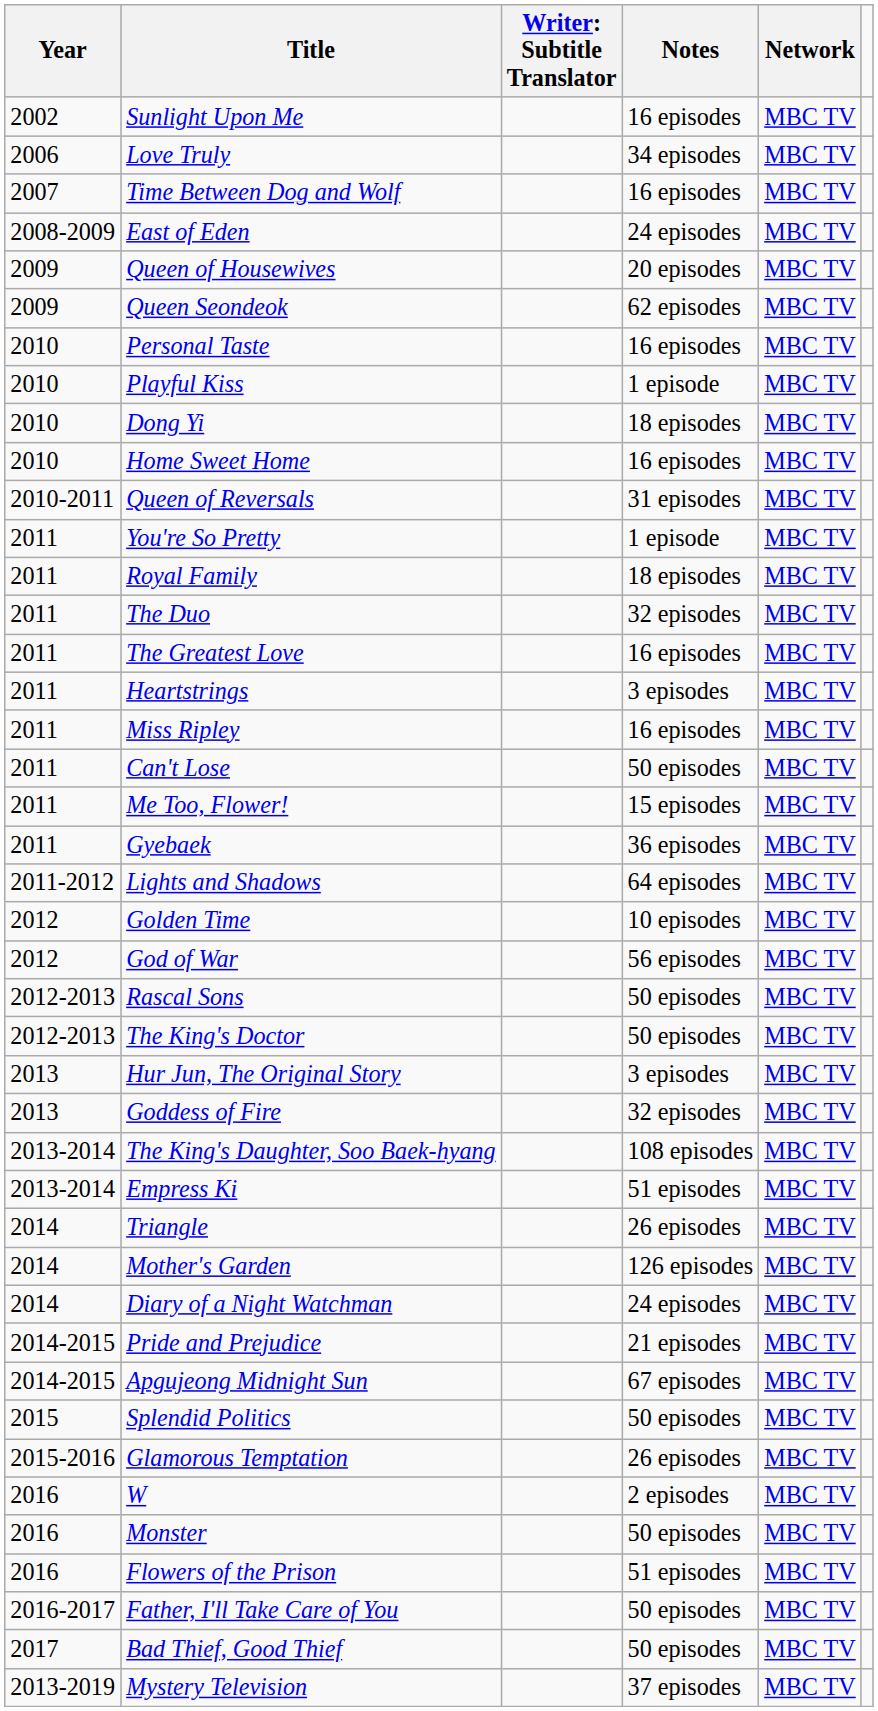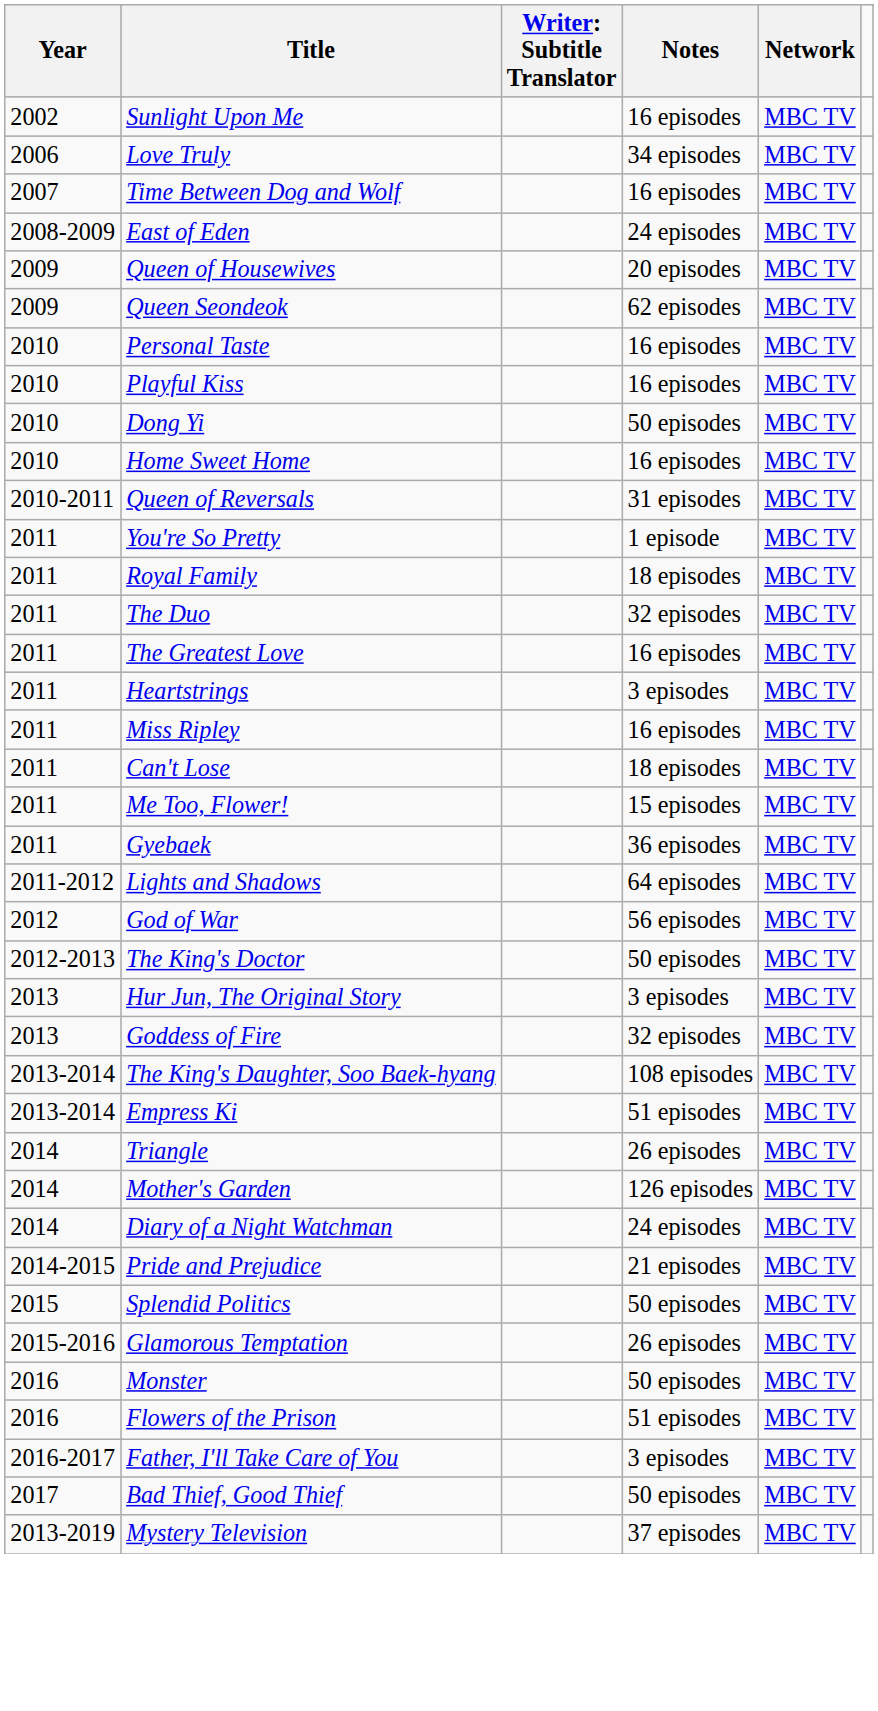 <table class="wikitable sortable">
 <tr>
 <th>Year</th>
 <th>Title</th>
 <th width="65"><a href='#'>Writer</a>: Subtitle Translator</th>
 <th>Notes</th>
 <th>Network</th>
 </tr>
 <tr>
 <td>2002</td>
 <td><em><a href='#'>Sunlight Upon Me</a></em></td>
 <td></td>
 <td>16 episodes</td>
 <td><a href='#'>MBC TV</a></td>
 <td></td>
 </tr>
 <tr>
 <td>2006</td>
 <td><em><a href='#'>Love Truly</a></em></td>
 <td></td>
 <td>34 episodes</td>
 <td><a href='#'>MBC TV</a></td>
 <td></td>
 </tr>
 <tr>
 <td>2007</td>
 <td><em><a href='#'>Time Between Dog and Wolf</a></em></td>
 <td></td>
 <td>16 episodes</td>
 <td><a href='#'>MBC TV</a></td>
 <td></td>
 </tr>
 <tr>
 <td>2008-2009</td>
 <td><em><a href='#'>East of Eden</a></em></td>
 <td></td>
 <td>24 episodes</td>
 <td><a href='#'>MBC TV</a></td>
 <td></td>
 </tr>
 <tr>
 <td>2009</td>
 <td><em><a href='#'>Queen of Housewives</a></em></td>
 <td></td>
 <td>20 episodes</td>
 <td><a href='#'>MBC TV</a></td>
 <td></td>
 </tr>
 <tr>
 <td>2009</td>
 <td><em><a href='#'>Queen Seondeok</a></em></td>
 <td></td>
 <td>62 episodes</td>
 <td><a href='#'>MBC TV</a></td>
 <td></td>
 </tr>
 <tr>
 <td>2010</td>
 <td><em><a href='#'>Personal Taste</a></em></td>
 <td></td>
 <td>16 episodes</td>
 <td><a href='#'>MBC TV</a></td>
 <td></td>
 </tr>
 <tr>
 <td>2010</td>
 <td><em><a href='#'>Playful Kiss</a></em></td>
 <td></td>
-<td>1 episode</td>
+<td>16 episodes</td>
 <td><a href='#'>MBC TV</a></td>
 <td></td>
 </tr>
 <tr>
 <td>2010</td>
 <td><em><a href='#'>Dong Yi</a></em></td>
 <td></td>
-<td>18 episodes</td>
+<td>50 episodes</td>
 <td><a href='#'>MBC TV</a></td>
 <td></td>
 </tr>
 <tr>
 <td>2010</td>
 <td><em><a href='#'>Home Sweet Home</a></em></td>
 <td></td>
 <td>16 episodes</td>
 <td><a href='#'>MBC TV</a></td>
 <td></td>
 </tr>
 <tr>
 <td>2010-2011</td>
 <td><em><a href='#'>Queen of Reversals</a></em></td>
 <td></td>
 <td>31 episodes</td>
 <td><a href='#'>MBC TV</a></td>
 <td></td>
 </tr>
 <tr>
 <td>2011</td>
 <td><em><a href='#'>You're So Pretty</a></em></td>
 <td></td>
 <td>1 episode</td>
 <td><a href='#'>MBC TV</a></td>
 <td></td>
 </tr>
 <tr>
 <td>2011</td>
 <td><em><a href='#'>Royal Family</a></em></td>
 <td></td>
 <td>18 episodes</td>
 <td><a href='#'>MBC TV</a></td>
 <td></td>
 </tr>
 <tr>
 <td>2011</td>
 <td><em><a href='#'>The Duo</a></em></td>
 <td></td>
 <td>32 episodes</td>
 <td><a href='#'>MBC TV</a></td>
 <td></td>
 </tr>
 <tr>
 <td>2011</td>
 <td><em><a href='#'>The Greatest Love</a></em></td>
 <td></td>
 <td>16 episodes</td>
 <td><a href='#'>MBC TV</a></td>
 <td></td>
 </tr>
 <tr>
 <td>2011</td>
 <td><em><a href='#'>Heartstrings</a></em></td>
 <td></td>
 <td>3 episodes</td>
 <td><a href='#'>MBC TV</a></td>
 <td></td>
 </tr>
 <tr>
 <td>2011</td>
 <td><em><a href='#'>Miss Ripley</a></em></td>
 <td></td>
 <td>16 episodes</td>
 <td><a href='#'>MBC TV</a></td>
 <td></td>
 </tr>
 <tr>
 <td>2011</td>
 <td><em><a href='#'>Can't Lose</a></em></td>
 <td></td>
-<td>50 episodes</td>
+<td>18 episodes</td>
 <td><a href='#'>MBC TV</a></td>
 <td></td>
 </tr>
 <tr>
 <td>2011</td>
 <td><em><a href='#'>Me Too, Flower!</a></em></td>
 <td></td>
 <td>15 episodes</td>
 <td><a href='#'>MBC TV</a></td>
 <td></td>
 </tr>
 <tr>
 <td>2011</td>
 <td><em><a href='#'>Gyebaek</a></em></td>
 <td></td>
 <td>36 episodes</td>
 <td><a href='#'>MBC TV</a></td>
 <td></td>
 </tr>
 <tr>
 <td>2011-2012</td>
 <td><em><a href='#'>Lights and Shadows</a></em></td>
 <td></td>
 <td>64 episodes</td>
 <td><a href='#'>MBC TV</a></td>
 <td></td>
 </tr>
 <tr>
 <td>2012</td>
-<td><em><a href='#'>Golden Time</a></em></td>
-<td></td>
-<td>10 episodes</td>
-<td><a href='#'>MBC TV</a></td>
-<td></td>
-</tr>
-<tr>
-<td>2012</td>
 <td><em><a href='#'>God of War</a></em></td>
 <td></td>
 <td>56 episodes</td>
-<td><a href='#'>MBC TV</a></td>
-<td></td>
-</tr>
-<tr>
-<td>2012-2013</td>
-<td><em><a href='#'>Rascal Sons</a></em></td>
-<td></td>
-<td>50 episodes</td>
 <td><a href='#'>MBC TV</a></td>
 <td></td>
 </tr>
 <tr>
 <td>2012-2013</td>
 <td><em><a href='#'>The King's Doctor</a></em></td>
 <td></td>
 <td>50 episodes</td>
 <td><a href='#'>MBC TV</a></td>
 <td></td>
 </tr>
 <tr>
 <td>2013</td>
 <td><em><a href='#'>Hur Jun, The Original Story</a></em></td>
 <td></td>
 <td>3 episodes</td>
 <td><a href='#'>MBC TV</a></td>
 <td></td>
 </tr>
 <tr>
 <td>2013</td>
 <td><em><a href='#'>Goddess of Fire</a></em></td>
 <td></td>
 <td>32 episodes</td>
 <td><a href='#'>MBC TV</a></td>
 <td></td>
 </tr>
 <tr>
 <td>2013-2014</td>
 <td><em><a href='#'>The King's Daughter, Soo Baek-hyang</a></em></td>
 <td></td>
 <td>108 episodes</td>
 <td><a href='#'>MBC TV</a></td>
 <td></td>
 </tr>
 <tr>
 <td>2013-2014</td>
 <td><em><a href='#'>Empress Ki</a></em></td>
 <td></td>
 <td>51 episodes</td>
 <td><a href='#'>MBC TV</a></td>
 <td></td>
 </tr>
 <tr>
 <td>2014</td>
 <td><em><a href='#'>Triangle</a></em></td>
 <td></td>
 <td>26 episodes</td>
 <td><a href='#'>MBC TV</a></td>
 <td></td>
 </tr>
 <tr>
 <td>2014</td>
 <td><em><a href='#'>Mother's Garden</a></em></td>
 <td></td>
 <td>126 episodes</td>
 <td><a href='#'>MBC TV</a></td>
 <td></td>
 </tr>
 <tr>
 <td>2014</td>
 <td><em><a href='#'>Diary of a Night Watchman</a></em></td>
 <td></td>
 <td>24 episodes</td>
 <td><a href='#'>MBC TV</a></td>
 <td></td>
 </tr>
 <tr>
 <td>2014-2015</td>
 <td><em><a href='#'>Pride and Prejudice</a></em></td>
 <td></td>
 <td>21 episodes</td>
 <td><a href='#'>MBC TV</a></td>
 <td></td>
 </tr>
 <tr>
-<td>2014-2015</td>
-<td><em><a href='#'>Apgujeong Midnight Sun</a></em></td>
-<td></td>
-<td>67 episodes</td>
-<td><a href='#'>MBC TV</a></td>
-<td></td>
-</tr>
-<tr>
 <td>2015</td>
 <td><em><a href='#'>Splendid Politics</a></em></td>
 <td></td>
 <td>50 episodes</td>
 <td><a href='#'>MBC TV</a></td>
 <td></td>
 </tr>
 <tr>
 <td>2015-2016</td>
 <td><em><a href='#'>Glamorous Temptation</a></em></td>
 <td></td>
 <td>26 episodes</td>
-<td><a href='#'>MBC TV</a></td>
-<td></td>
-</tr>
-<tr>
-<td>2016</td>
-<td><em><a href='#'>W</a></em></td>
-<td></td>
-<td>2 episodes</td>
 <td><a href='#'>MBC TV</a></td>
 <td></td>
 </tr>
 <tr>
 <td>2016</td>
 <td><em><a href='#'>Monster</a></em></td>
 <td></td>
 <td>50 episodes</td>
 <td><a href='#'>MBC TV</a></td>
 <td></td>
 </tr>
 <tr>
 <td>2016</td>
 <td><em><a href='#'>Flowers of the Prison</a></em></td>
 <td></td>
 <td>51 episodes</td>
 <td><a href='#'>MBC TV</a></td>
 <td></td>
 </tr>
 <tr>
 <td>2016-2017</td>
 <td><em><a href='#'>Father, I'll Take Care of You</a></em></td>
 <td></td>
-<td>50 episodes</td>
+<td>3 episodes</td>
 <td><a href='#'>MBC TV</a></td>
 <td></td>
 </tr>
 <tr>
 <td>2017</td>
 <td><em><a href='#'>Bad Thief, Good Thief</a></em></td>
 <td></td>
 <td>50 episodes</td>
 <td><a href='#'>MBC TV</a></td>
 <td></td>
 </tr>
 <tr>
 <td>2013-2019</td>
 <td><em><a href='#'>Mystery Television</a></em></td>
 <td></td>
 <td>37 episodes</td>
 <td><a href='#'>MBC TV</a></td>
 </tr>
 </table>
